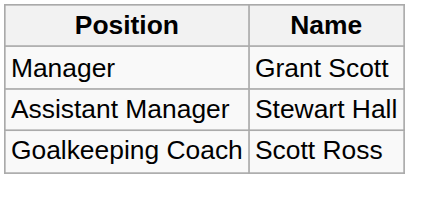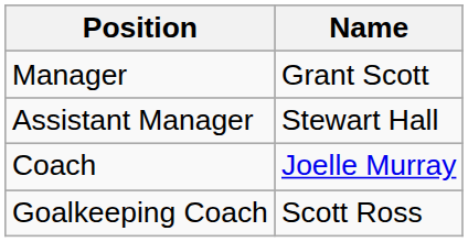 <table class="wikitable">
 <tr>
 <th>Position</th>
 <th>Name</th>
 </tr>
 <tr>
 <td>Manager</td>
 <td> Grant Scott</td>
 </tr>
 <tr>
 <td>Assistant Manager</td>
 <td> Stewart Hall</td>
 </tr>
 <tr>
+<td>Coach</td>
+<td> <a href='#'>Joelle Murray</a></td>
+</tr>
+<tr>
 <td>Goalkeeping Coach</td>
 <td> Scott Ross</td>
 </tr>
 </table>
